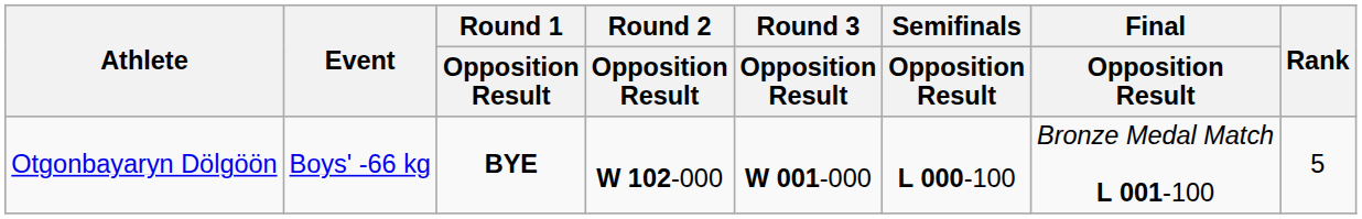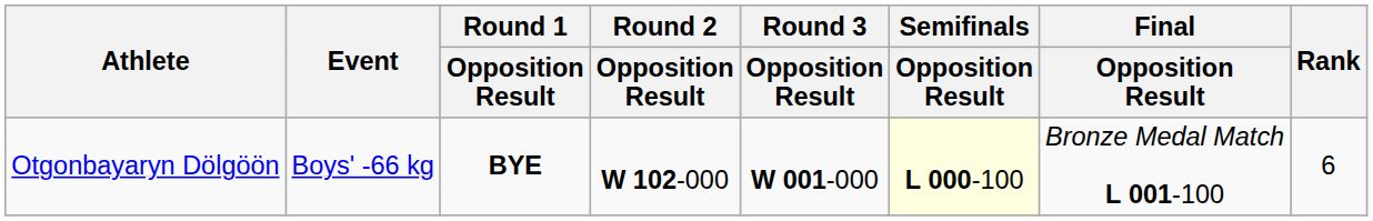 <table class="wikitable" border="1" style="font-size:90%">
 <tr>
 <th rowspan=2>Athlete</th>
 <th rowspan=2>Event</th>
 <th>Round 1</th>
 <th>Round 2</th>
 <th>Round 3</th>
 <th>Semifinals</th>
 <th>Final</th>
 <th rowspan=2>Rank</th>
 </tr>
 <tr>
 <th>Opposition<br>Result</th>
 <th>Opposition<br>Result</th>
 <th>Opposition<br>Result</th>
 <th>Opposition<br>Result</th>
 <th>Opposition<br>Result</th>
 </tr>
 <tr>
 <td><a href='#'>Otgonbayaryn Dölgöön</a></td>
 <td><a href='#'>Boys' -66 kg</a></td>
 <td align=center><strong>BYE</strong></td>
 <td align=center> <br> <strong>W</strong> <strong>102</strong>-000</td>
 <td align=center> <br> <strong>W</strong> <strong>001</strong>-000</td>
-<td align=center> <br> <strong>L</strong> <strong>000</strong>-100</td>
+<td align=center style="background: lightyellow;"> <br> <strong>L</strong> <strong>000</strong>-100</td>
 <td align=center><em>Bronze Medal Match</em><br> <br> <strong>L</strong> <strong>001</strong>-100</td>
-<td align=center>5</td>
+<td align=center>6</td>
 </tr>
 </table>
